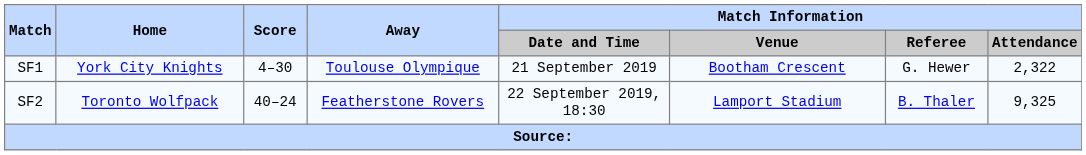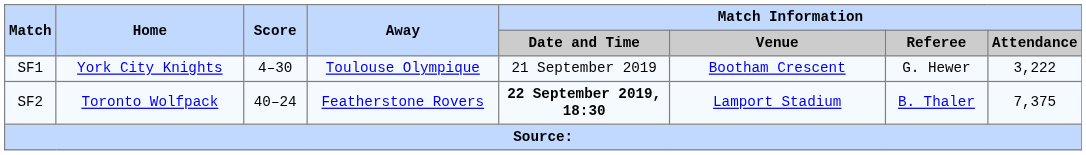 <table border=1 style="border-collapse:collapse; font-size:90%; text-align:center;" cellpadding=3 cellspacing=0 width=100%>
 <tr bgcolor="#c1d8ff">
 <th rowspan="2">Match</th>
 <th rowspan="2" width="19%">Home</th>
 <th rowspan="2" width="6%">Score</th>
 <th rowspan="2" width="19%">Away</th>
 <th colspan="4">Match Information</th>
 </tr>
 <tr bgcolor="#cccccc">
 <th width="17%">Date and Time</th>
 <th width="22%">Venue</th>
 <th width="10%">Referee</th>
 <th width="7%">Attendance</th>
 </tr>
 <tr bgcolor="#f5faff">
 <td>SF1</td>
 <td> <a href='#'>York City Knights</a></td>
 <td>4–30</td>
 <td> <a href='#'>Toulouse Olympique</a></td>
 <td>21 September 2019</td>
 <td><a href='#'>Bootham Crescent</a></td>
 <td>G. Hewer</td>
-<td>2,322</td>
+<td>3,222</td>
 </tr>
 <tr bgcolor="#f5faff">
 <td>SF2</td>
 <td> <a href='#'>Toronto Wolfpack</a></td>
 <td>40–24</td>
 <td> <a href='#'>Featherstone Rovers</a></td>
-<td>22 September 2019, 18:30</td>
+<td><strong>22 September 2019, 18:30</strong></td>
 <td><a href='#'>Lamport Stadium</a></td>
 <td><a href='#'>B. Thaler</a></td>
-<td>9,325</td>
+<td>7,375</td>
 </tr>
 <tr bgcolor="#c1d8ff">
 <th colspan="8">Source:</th>
 </tr>
 </table>
